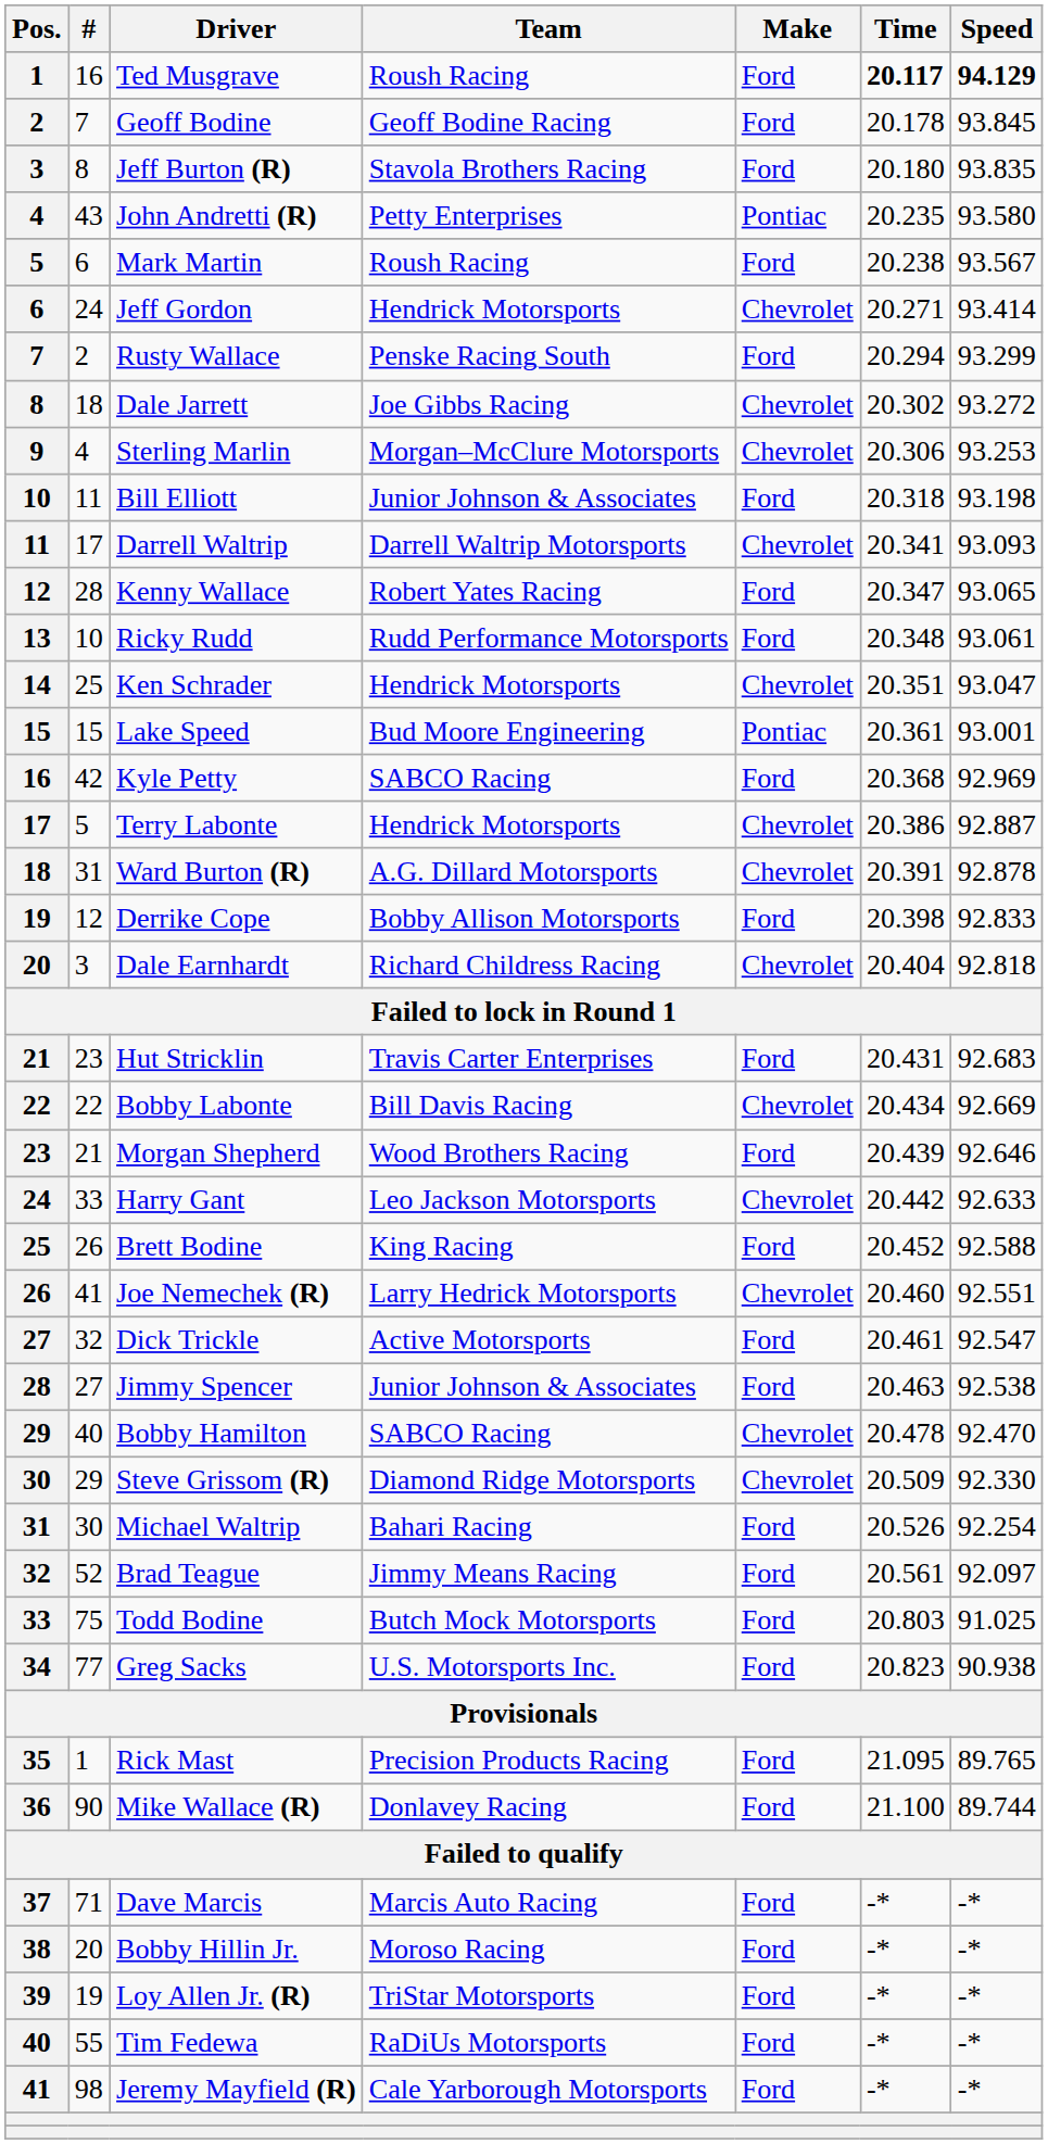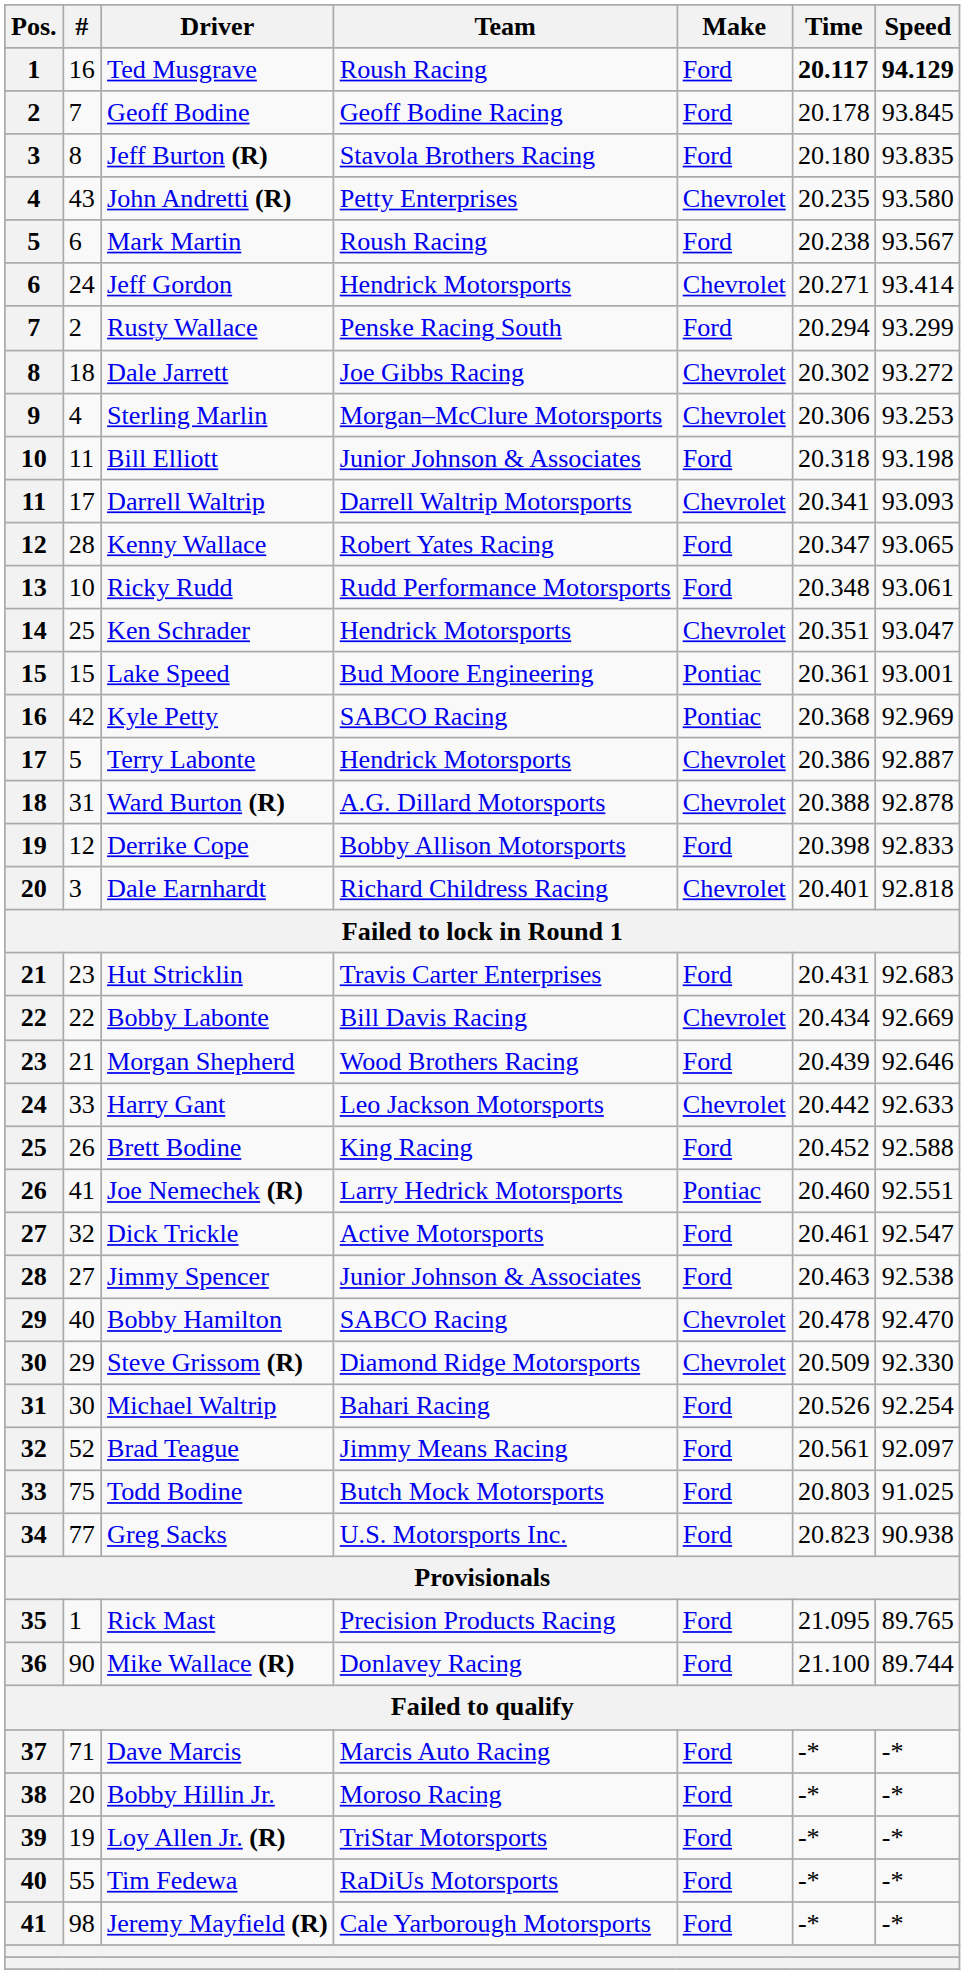 <table class="wikitable" style="font-size:95%">
 <tr>
 <th>Pos.</th>
 <th>#</th>
 <th>Driver</th>
 <th>Team</th>
 <th>Make</th>
 <th>Time</th>
 <th>Speed</th>
 </tr>
 <tr>
 <th>1</th>
 <td>16</td>
 <td><a href='#'>Ted Musgrave</a></td>
 <td><a href='#'>Roush Racing</a></td>
 <td><a href='#'>Ford</a></td>
 <td><strong>20.117</strong></td>
 <td><strong>94.129</strong></td>
 </tr>
 <tr>
 <th>2</th>
 <td>7</td>
 <td><a href='#'>Geoff Bodine</a></td>
 <td><a href='#'>Geoff Bodine Racing</a></td>
 <td><a href='#'>Ford</a></td>
 <td>20.178</td>
 <td>93.845</td>
 </tr>
 <tr>
 <th>3</th>
 <td>8</td>
 <td><a href='#'>Jeff Burton</a> <strong>(R)</strong></td>
 <td><a href='#'>Stavola Brothers Racing</a></td>
 <td><a href='#'>Ford</a></td>
 <td>20.180</td>
 <td>93.835</td>
 </tr>
 <tr>
 <th>4</th>
 <td>43</td>
 <td><a href='#'>John Andretti</a> <strong>(R)</strong></td>
 <td><a href='#'>Petty Enterprises</a></td>
-<td><a href='#'>Pontiac</a></td>
+<td><a href='#'>Chevrolet</a></td>
 <td>20.235</td>
 <td>93.580</td>
 </tr>
 <tr>
 <th>5</th>
 <td>6</td>
 <td><a href='#'>Mark Martin</a></td>
 <td><a href='#'>Roush Racing</a></td>
 <td><a href='#'>Ford</a></td>
 <td>20.238</td>
 <td>93.567</td>
 </tr>
 <tr>
 <th>6</th>
 <td>24</td>
 <td><a href='#'>Jeff Gordon</a></td>
 <td><a href='#'>Hendrick Motorsports</a></td>
 <td><a href='#'>Chevrolet</a></td>
 <td>20.271</td>
 <td>93.414</td>
 </tr>
 <tr>
 <th>7</th>
 <td>2</td>
 <td><a href='#'>Rusty Wallace</a></td>
 <td><a href='#'>Penske Racing South</a></td>
 <td><a href='#'>Ford</a></td>
 <td>20.294</td>
 <td>93.299</td>
 </tr>
 <tr>
 <th>8</th>
 <td>18</td>
 <td><a href='#'>Dale Jarrett</a></td>
 <td><a href='#'>Joe Gibbs Racing</a></td>
 <td><a href='#'>Chevrolet</a></td>
 <td>20.302</td>
 <td>93.272</td>
 </tr>
 <tr>
 <th>9</th>
 <td>4</td>
 <td><a href='#'>Sterling Marlin</a></td>
 <td><a href='#'>Morgan–McClure Motorsports</a></td>
 <td><a href='#'>Chevrolet</a></td>
 <td>20.306</td>
 <td>93.253</td>
 </tr>
 <tr>
 <th>10</th>
 <td>11</td>
 <td><a href='#'>Bill Elliott</a></td>
 <td><a href='#'>Junior Johnson & Associates</a></td>
 <td><a href='#'>Ford</a></td>
 <td>20.318</td>
 <td>93.198</td>
 </tr>
 <tr>
 <th>11</th>
 <td>17</td>
 <td><a href='#'>Darrell Waltrip</a></td>
 <td><a href='#'>Darrell Waltrip Motorsports</a></td>
 <td><a href='#'>Chevrolet</a></td>
 <td>20.341</td>
 <td>93.093</td>
 </tr>
 <tr>
 <th>12</th>
 <td>28</td>
 <td><a href='#'>Kenny Wallace</a></td>
 <td><a href='#'>Robert Yates Racing</a></td>
 <td><a href='#'>Ford</a></td>
 <td>20.347</td>
 <td>93.065</td>
 </tr>
 <tr>
 <th>13</th>
 <td>10</td>
 <td><a href='#'>Ricky Rudd</a></td>
 <td><a href='#'>Rudd Performance Motorsports</a></td>
 <td><a href='#'>Ford</a></td>
 <td>20.348</td>
 <td>93.061</td>
 </tr>
 <tr>
 <th>14</th>
 <td>25</td>
 <td><a href='#'>Ken Schrader</a></td>
 <td><a href='#'>Hendrick Motorsports</a></td>
 <td><a href='#'>Chevrolet</a></td>
 <td>20.351</td>
 <td>93.047</td>
 </tr>
 <tr>
 <th>15</th>
 <td>15</td>
 <td><a href='#'>Lake Speed</a></td>
 <td><a href='#'>Bud Moore Engineering</a></td>
 <td><a href='#'>Pontiac</a></td>
 <td>20.361</td>
 <td>93.001</td>
 </tr>
 <tr>
 <th>16</th>
 <td>42</td>
 <td><a href='#'>Kyle Petty</a></td>
 <td><a href='#'>SABCO Racing</a></td>
-<td><a href='#'>Ford</a></td>
+<td><a href='#'>Pontiac</a></td>
 <td>20.368</td>
 <td>92.969</td>
 </tr>
 <tr>
 <th>17</th>
 <td>5</td>
 <td><a href='#'>Terry Labonte</a></td>
 <td><a href='#'>Hendrick Motorsports</a></td>
 <td><a href='#'>Chevrolet</a></td>
 <td>20.386</td>
 <td>92.887</td>
 </tr>
 <tr>
 <th>18</th>
 <td>31</td>
 <td><a href='#'>Ward Burton</a> <strong>(R)</strong></td>
 <td><a href='#'>A.G. Dillard Motorsports</a></td>
 <td><a href='#'>Chevrolet</a></td>
-<td>20.391</td>
+<td>20.388</td>
 <td>92.878</td>
 </tr>
 <tr>
 <th>19</th>
 <td>12</td>
 <td><a href='#'>Derrike Cope</a></td>
 <td><a href='#'>Bobby Allison Motorsports</a></td>
 <td><a href='#'>Ford</a></td>
 <td>20.398</td>
 <td>92.833</td>
 </tr>
 <tr>
 <th>20</th>
 <td>3</td>
 <td><a href='#'>Dale Earnhardt</a></td>
 <td><a href='#'>Richard Childress Racing</a></td>
 <td><a href='#'>Chevrolet</a></td>
-<td>20.404</td>
+<td>20.401</td>
 <td>92.818</td>
 </tr>
 <tr>
 <th colspan="7">Failed to lock in Round 1</th>
 </tr>
 <tr>
 <th>21</th>
 <td>23</td>
 <td><a href='#'>Hut Stricklin</a></td>
 <td><a href='#'>Travis Carter Enterprises</a></td>
 <td><a href='#'>Ford</a></td>
 <td>20.431</td>
 <td>92.683</td>
 </tr>
 <tr>
 <th>22</th>
 <td>22</td>
 <td><a href='#'>Bobby Labonte</a></td>
 <td><a href='#'>Bill Davis Racing</a></td>
 <td><a href='#'>Chevrolet</a></td>
 <td>20.434</td>
 <td>92.669</td>
 </tr>
 <tr>
 <th>23</th>
 <td>21</td>
 <td><a href='#'>Morgan Shepherd</a></td>
 <td><a href='#'>Wood Brothers Racing</a></td>
 <td><a href='#'>Ford</a></td>
 <td>20.439</td>
 <td>92.646</td>
 </tr>
 <tr>
 <th>24</th>
 <td>33</td>
 <td><a href='#'>Harry Gant</a></td>
 <td><a href='#'>Leo Jackson Motorsports</a></td>
 <td><a href='#'>Chevrolet</a></td>
 <td>20.442</td>
 <td>92.633</td>
 </tr>
 <tr>
 <th>25</th>
 <td>26</td>
 <td><a href='#'>Brett Bodine</a></td>
 <td><a href='#'>King Racing</a></td>
 <td><a href='#'>Ford</a></td>
 <td>20.452</td>
 <td>92.588</td>
 </tr>
 <tr>
 <th>26</th>
 <td>41</td>
 <td><a href='#'>Joe Nemechek</a> <strong>(R)</strong></td>
 <td><a href='#'>Larry Hedrick Motorsports</a></td>
-<td><a href='#'>Chevrolet</a></td>
+<td><a href='#'>Pontiac</a></td>
 <td>20.460</td>
 <td>92.551</td>
 </tr>
 <tr>
 <th>27</th>
 <td>32</td>
 <td><a href='#'>Dick Trickle</a></td>
 <td><a href='#'>Active Motorsports</a></td>
 <td><a href='#'>Ford</a></td>
 <td>20.461</td>
 <td>92.547</td>
 </tr>
 <tr>
 <th>28</th>
 <td>27</td>
 <td><a href='#'>Jimmy Spencer</a></td>
 <td><a href='#'>Junior Johnson & Associates</a></td>
 <td><a href='#'>Ford</a></td>
 <td>20.463</td>
 <td>92.538</td>
 </tr>
 <tr>
 <th>29</th>
 <td>40</td>
 <td><a href='#'>Bobby Hamilton</a></td>
 <td><a href='#'>SABCO Racing</a></td>
 <td><a href='#'>Chevrolet</a></td>
 <td>20.478</td>
 <td>92.470</td>
 </tr>
 <tr>
 <th>30</th>
 <td>29</td>
 <td><a href='#'>Steve Grissom</a> <strong>(R)</strong></td>
 <td><a href='#'>Diamond Ridge Motorsports</a></td>
 <td><a href='#'>Chevrolet</a></td>
 <td>20.509</td>
 <td>92.330</td>
 </tr>
 <tr>
 <th>31</th>
 <td>30</td>
 <td><a href='#'>Michael Waltrip</a></td>
 <td><a href='#'>Bahari Racing</a></td>
 <td><a href='#'>Ford</a></td>
 <td>20.526</td>
 <td>92.254</td>
 </tr>
 <tr>
 <th>32</th>
 <td>52</td>
 <td><a href='#'>Brad Teague</a></td>
 <td><a href='#'>Jimmy Means Racing</a></td>
 <td><a href='#'>Ford</a></td>
 <td>20.561</td>
 <td>92.097</td>
 </tr>
 <tr>
 <th>33</th>
 <td>75</td>
 <td><a href='#'>Todd Bodine</a></td>
 <td><a href='#'>Butch Mock Motorsports</a></td>
 <td><a href='#'>Ford</a></td>
 <td>20.803</td>
 <td>91.025</td>
 </tr>
 <tr>
 <th>34</th>
 <td>77</td>
 <td><a href='#'>Greg Sacks</a></td>
 <td><a href='#'>U.S. Motorsports Inc.</a></td>
 <td><a href='#'>Ford</a></td>
 <td>20.823</td>
 <td>90.938</td>
 </tr>
 <tr>
 <th colspan="7">Provisionals</th>
 </tr>
 <tr>
 <th>35</th>
 <td>1</td>
 <td><a href='#'>Rick Mast</a></td>
 <td><a href='#'>Precision Products Racing</a></td>
 <td><a href='#'>Ford</a></td>
 <td>21.095</td>
 <td>89.765</td>
 </tr>
 <tr>
 <th>36</th>
 <td>90</td>
 <td><a href='#'>Mike Wallace</a> <strong>(R)</strong></td>
 <td><a href='#'>Donlavey Racing</a></td>
 <td><a href='#'>Ford</a></td>
 <td>21.100</td>
 <td>89.744</td>
 </tr>
 <tr>
 <th colspan="7">Failed to qualify</th>
 </tr>
 <tr>
 <th>37</th>
 <td>71</td>
 <td><a href='#'>Dave Marcis</a></td>
 <td><a href='#'>Marcis Auto Racing</a></td>
 <td><a href='#'>Ford</a></td>
 <td>-*</td>
 <td>-*</td>
 </tr>
 <tr>
 <th>38</th>
 <td>20</td>
 <td><a href='#'>Bobby Hillin Jr.</a></td>
 <td><a href='#'>Moroso Racing</a></td>
 <td><a href='#'>Ford</a></td>
 <td>-*</td>
 <td>-*</td>
 </tr>
 <tr>
 <th>39</th>
 <td>19</td>
 <td><a href='#'>Loy Allen Jr.</a> <strong>(R)</strong></td>
 <td><a href='#'>TriStar Motorsports</a></td>
 <td><a href='#'>Ford</a></td>
 <td>-*</td>
 <td>-*</td>
 </tr>
 <tr>
 <th>40</th>
 <td>55</td>
 <td><a href='#'>Tim Fedewa</a></td>
 <td><a href='#'>RaDiUs Motorsports</a></td>
 <td><a href='#'>Ford</a></td>
 <td>-*</td>
 <td>-*</td>
 </tr>
 <tr>
 <th>41</th>
 <td>98</td>
 <td><a href='#'>Jeremy Mayfield</a> <strong>(R)</strong></td>
 <td><a href='#'>Cale Yarborough Motorsports</a></td>
 <td><a href='#'>Ford</a></td>
 <td>-*</td>
 <td>-*</td>
 </tr>
 <tr>
 <th colspan="7"></th>
 </tr>
 <tr>
 <th colspan="7"></th>
 </tr>
 </table>
